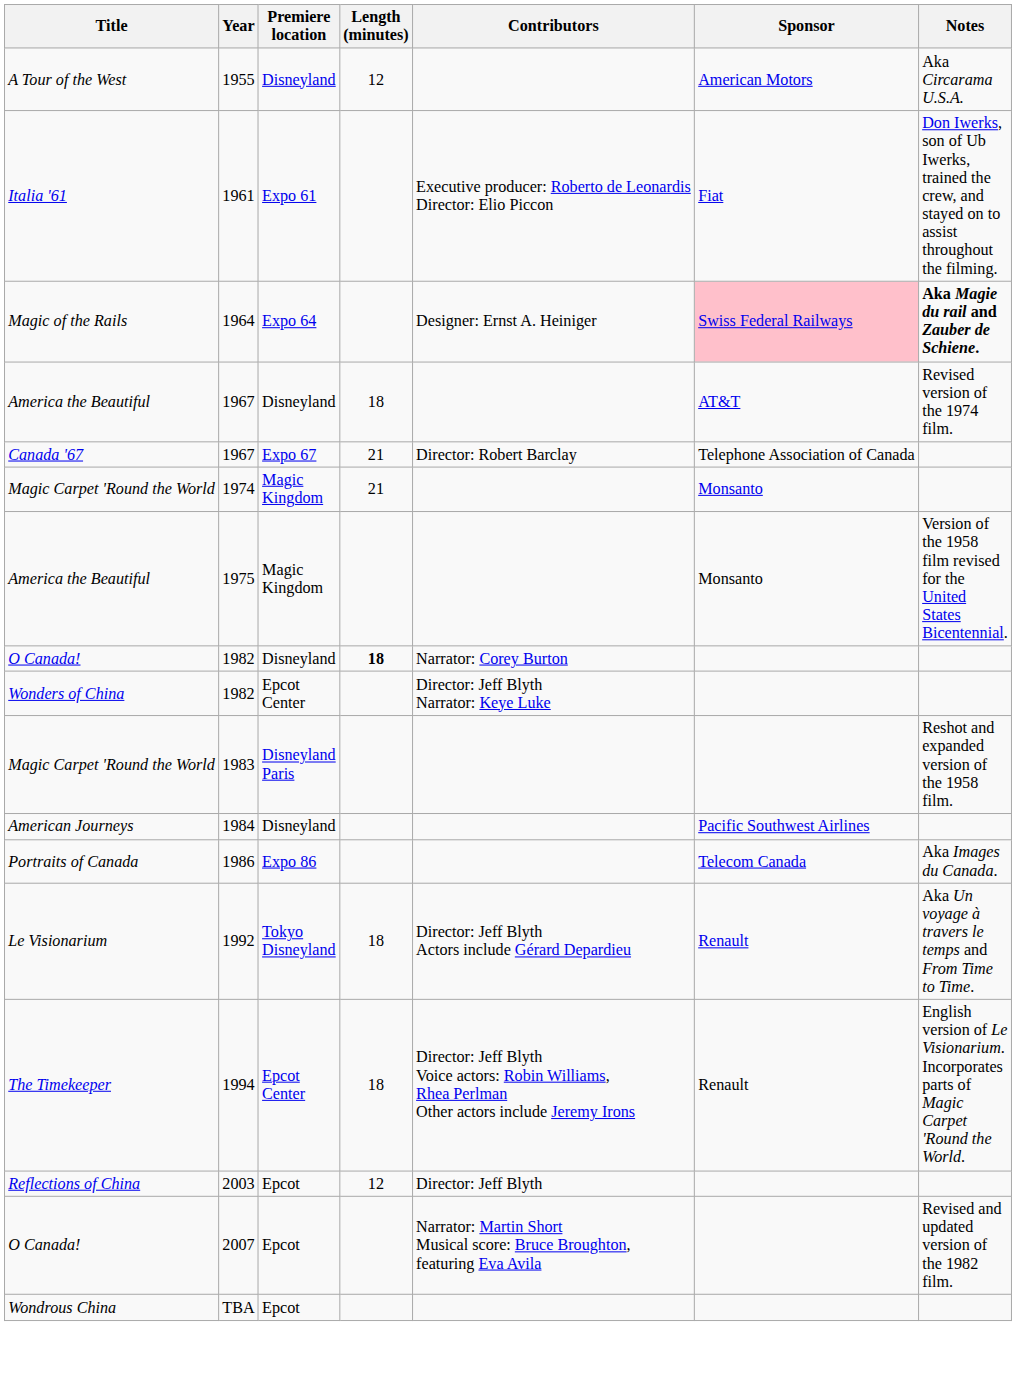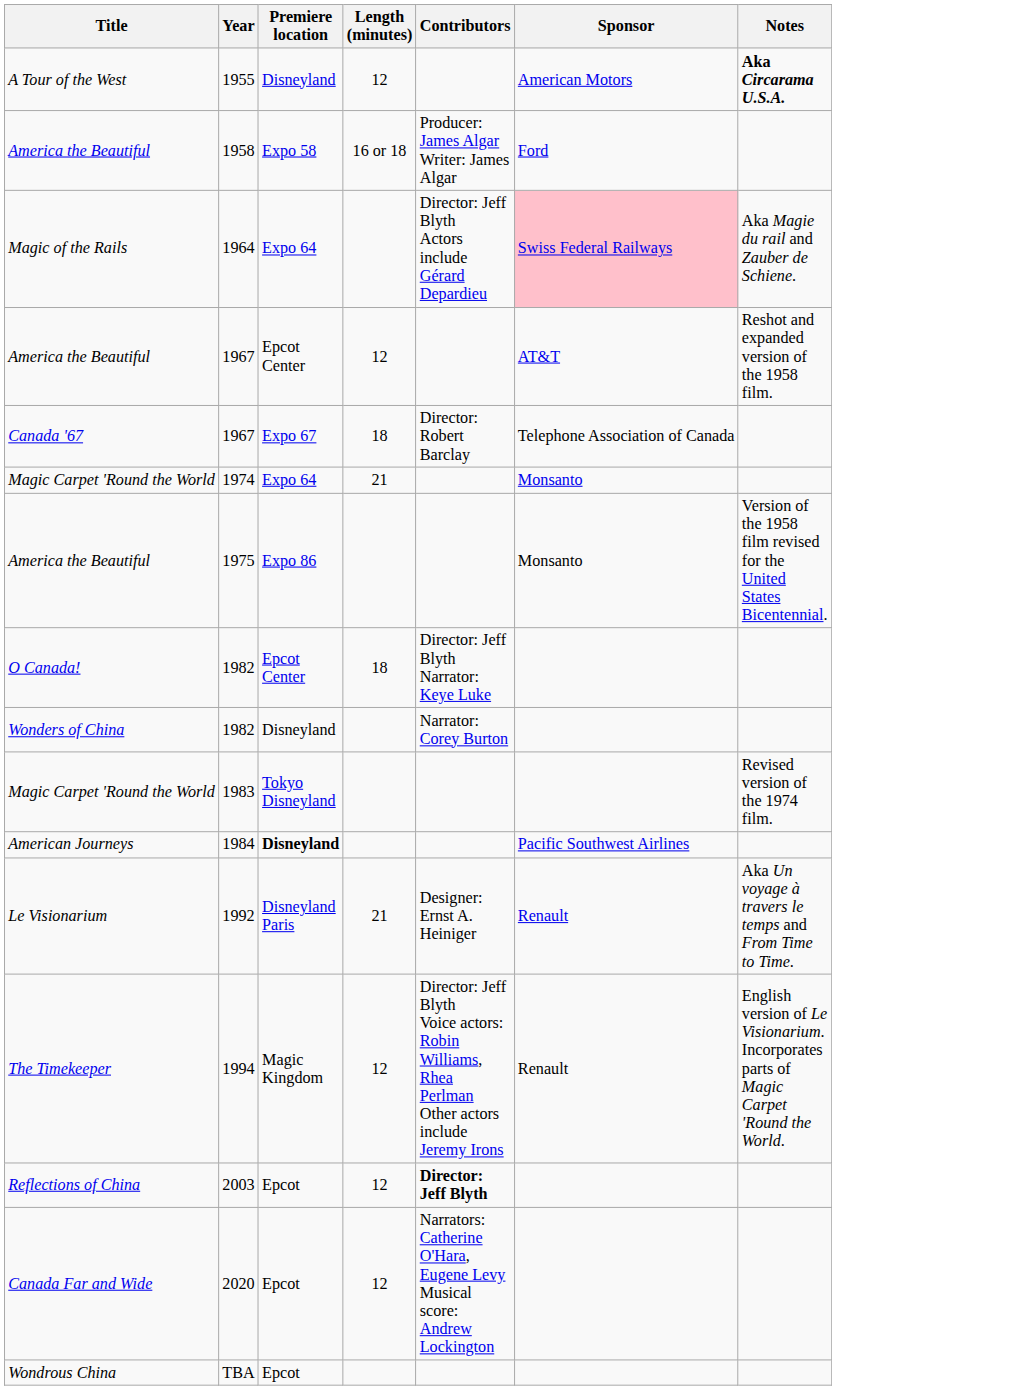 <table class="wikitable sortable">
 <tr>
 <th>Title</th>
 <th>Year</th>
 <th>Premiere location</th>
 <th>Length (minutes)</th>
 <th class=unsortable>Contributors</th>
 <th>Sponsor</th>
 <th class=unsortable>Notes</th>
 </tr>
 <tr>
 <td><em>A Tour of the West</em></td>
 <td style="text-align:center;">1955</td>
 <td><a href='#'>Disneyland</a></td>
 <td style="text-align:center;">12</td>
 <td></td>
 <td><a href='#'>American Motors</a></td>
-<td>Aka <em>Circarama U.S.A.</em></td>
+<td><strong>Aka <em>Circarama U.S.A.</em></strong></td>
 </tr>
 <tr>
-<td><em><a href='#'>Italia '61</a></em></td>
-<td style="text-align:center;">1961</td>
-<td><a href='#'>Expo 61</a></td>
-<td style="text-align:center;"></td>
-<td style="white-space: nowrap;">Executive producer: <a href='#'>Roberto de Leonardis</a><br>Director: Elio Piccon</td>
-<td><a href='#'>Fiat</a></td>
-<td><a href='#'>Don Iwerks</a>, son of Ub Iwerks, trained the crew, and stayed on to assist throughout the filming.</td>
+<td><em><a href='#'>America the Beautiful</a></em></td>
+<td style="text-align:center;">1958</td>
+<td><a href='#'>Expo 58</a></td>
+<td style="text-align:center;">16 or 18</td>
+<td>Producer: <a href='#'>James Algar</a><br>Writer: James Algar</td>
+<td><a href='#'>Ford</a></td>
+<td></td>
 </tr>
 <tr>
 <td><em>Magic of the Rails</em></td>
 <td style="text-align:center;">1964</td>
 <td><a href='#'>Expo 64</a></td>
 <td style="text-align:center;"></td>
-<td>Designer: Ernst A. Heiniger</td>
+<td>Director: Jeff Blyth<br>Actors include <a href='#'>Gérard Depardieu</a></td>
 <td style="background: pink;"><a href='#'>Swiss Federal Railways</a></td>
-<td><strong>Aka <em>Magie du rail</em> and <em>Zauber de Schiene</em>.</strong></td>
+<td>Aka <em>Magie du rail</em> and <em>Zauber de Schiene</em>.</td>
 </tr>
 <tr>
 <td><em>America the Beautiful</em></td>
 <td style="text-align:center;">1967</td>
-<td>Disneyland</td>
-<td style="text-align:center;">18</td>
+<td>Epcot Center</td>
+<td style="text-align:center;">12</td>
 <td></td>
 <td><a href='#'>AT&T</a></td>
-<td>Revised version of the 1974 film.</td>
+<td>Reshot and expanded version of the 1958 film.</td>
 </tr>
 <tr>
 <td><em><a href='#'>Canada '67</a></em></td>
 <td style="text-align:center;">1967</td>
 <td><a href='#'>Expo 67</a></td>
-<td style="text-align:center;">21</td>
+<td style="text-align:center;">18</td>
 <td>Director: Robert Barclay</td>
 <td style="white-space: nowrap;">Telephone Association of Canada</td>
 <td></td>
 </tr>
 <tr>
 <td style="white-space: nowrap;"><em>Magic Carpet 'Round the World</em></td>
 <td style="text-align:center;">1974</td>
-<td><a href='#'>Magic Kingdom</a></td>
+<td><a href='#'>Expo 64</a></td>
 <td style="text-align:center;">21</td>
 <td></td>
 <td><a href='#'>Monsanto</a></td>
 <td></td>
 </tr>
 <tr>
 <td><em>America the Beautiful</em></td>
 <td style="text-align:center;">1975</td>
-<td>Magic Kingdom</td>
+<td><a href='#'>Expo 86</a></td>
 <td style="text-align:center;"></td>
 <td></td>
 <td>Monsanto</td>
 <td>Version of the 1958 film revised for the <a href='#'>United States Bicentennial</a>.</td>
 </tr>
 <tr>
 <td><em><a href='#'>O Canada!</a></em></td>
 <td style="text-align:center;">1982</td>
-<td>Disneyland</td>
-<td style="text-align:center;"><strong>18</strong></td>
-<td>Narrator: <a href='#'>Corey Burton</a></td>
+<td><a href='#'>Epcot Center</a></td>
+<td style="text-align:center;">18</td>
+<td>Director: Jeff Blyth<br>Narrator: <a href='#'>Keye Luke</a></td>
 <td></td>
 <td></td>
 </tr>
 <tr>
 <td><em><a href='#'>Wonders of China</a></em></td>
 <td style="text-align:center;">1982</td>
-<td>Epcot Center</td>
+<td>Disneyland</td>
 <td style="text-align:center;"></td>
-<td>Director: Jeff Blyth<br>Narrator: <a href='#'>Keye Luke</a></td>
+<td>Narrator: <a href='#'>Corey Burton</a></td>
 <td></td>
 <td></td>
 </tr>
 <tr>
 <td style="white-space: nowrap;"><em>Magic Carpet 'Round the World</em></td>
 <td style="text-align:center;">1983</td>
-<td><a href='#'>Disneyland Paris</a></td>
+<td><a href='#'>Tokyo Disneyland</a></td>
 <td style="text-align:center;"></td>
 <td></td>
 <td></td>
-<td>Reshot and expanded version of the 1958 film.</td>
+<td>Revised version of the 1974 film.</td>
 </tr>
 <tr>
 <td><em>American Journeys</em></td>
 <td style="text-align:center;">1984</td>
-<td>Disneyland</td>
+<td><strong>Disneyland</strong></td>
 <td style="text-align:center;"></td>
 <td></td>
 <td><a href='#'>Pacific Southwest Airlines</a></td>
 <td></td>
 </tr>
 <tr>
-<td><em>Portraits of Canada</em></td>
-<td style="text-align:center;">1986</td>
-<td><a href='#'>Expo 86</a></td>
-<td style="text-align:center;"></td>
-<td></td>
-<td><a href='#'>Telecom Canada</a></td>
-<td>Aka <em>Images du Canada</em>.</td>
-</tr>
-<tr>
 <td><em>Le Visionarium</em></td>
 <td style="text-align:center;">1992</td>
-<td><a href='#'>Tokyo Disneyland</a></td>
-<td style="text-align:center;">18</td>
-<td>Director: Jeff Blyth<br>Actors include <a href='#'>Gérard Depardieu</a></td>
+<td><a href='#'>Disneyland Paris</a></td>
+<td style="text-align:center;">21</td>
+<td>Designer: Ernst A. Heiniger</td>
 <td><a href='#'>Renault</a></td>
 <td>Aka <em>Un voyage à travers le temps</em> and <em>From Time to Time</em>.</td>
 </tr>
 <tr>
 <td><em><a href='#'>The Timekeeper</a></em></td>
 <td style="text-align:center;">1994</td>
-<td><a href='#'>Epcot Center</a></td>
-<td style="text-align:center;">18</td>
+<td>Magic Kingdom</td>
+<td style="text-align:center;">12</td>
 <td>Director: Jeff Blyth<br>Voice actors: <a href='#'>Robin Williams</a>,<br><a href='#'>Rhea Perlman</a><br>Other actors include <a href='#'>Jeremy Irons</a></td>
 <td>Renault</td>
 <td>English version of <em>Le Visionarium</em>. Incorporates parts of <em>Magic Carpet 'Round the World</em>.</td>
 </tr>
 <tr>
 <td><em><a href='#'>Reflections of China</a></em></td>
 <td style="text-align:center;">2003</td>
 <td>Epcot</td>
 <td style="text-align:center;">12</td>
-<td>Director: Jeff Blyth</td>
+<td><strong>Director: Jeff Blyth</strong></td>
 <td></td>
 <td></td>
 </tr>
 <tr>
-<td><em>O Canada!</em></td>
-<td style="text-align:center;">2007</td>
+<td><em><a href='#'>Canada Far and Wide</a></em></td>
+<td style="text-align:center;">2020</td>
 <td>Epcot</td>
-<td style="text-align:center;"></td>
-<td>Narrator: <a href='#'>Martin Short</a><br>Musical score: <a href='#'>Bruce Broughton</a>,<br>featuring <a href='#'>Eva Avila</a></td>
+<td style="text-align:center;">12</td>
+<td>Narrators: <a href='#'>Catherine O'Hara</a>,<br><a href='#'>Eugene Levy</a><br>Musical score: <a href='#'>Andrew Lockington</a></td>
 <td></td>
-<td>Revised and updated version of the 1982 film.</td>
+<td></td>
 </tr>
 <tr>
 <td><em>Wondrous China</em></td>
 <td style="text-align:center;">TBA</td>
 <td>Epcot</td>
 <td style="text-align:center;"></td>
 <td></td>
 <td></td>
 </tr>
 </table>
